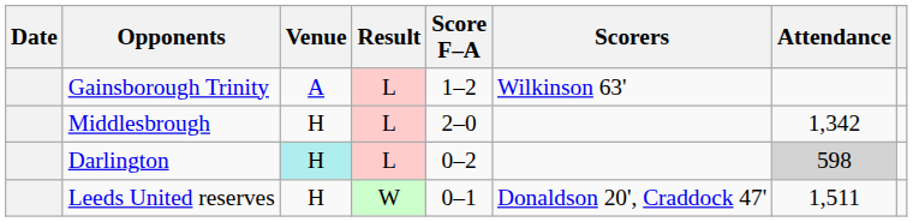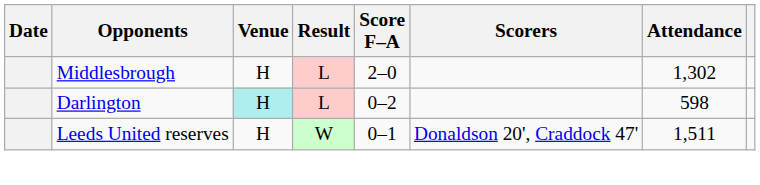 <table class="wikitable plainrowheaders sortable" style="text-align:center">
 <tr>
 <th scope=col>Date</th>
 <th scope=col>Opponents</th>
 <th scope=col>Venue</th>
 <th scope=col>Result</th>
 <th scope=col>Score<br>F–A</th>
 <th scope=col class=unsortable>Scorers</th>
 <th scope=col>Attendance</th>
 <th scope=col class=unsortable></th>
 </tr>
 <tr>
 <th scope=row></th>
-<td align=left><a href='#'>Gainsborough Trinity</a></td>
-<td><a href='#'>A</a></td>
-<td style="background-color:#FFCCCC">L</td>
-<td>1–2</td>
-<td align=left><a href='#'>Wilkinson</a> 63'</td>
-<td></td>
-<td></td>
-</tr>
-<tr>
-<th scope=row></th>
 <td align=left><a href='#'>Middlesbrough</a></td>
 <td>H</td>
 <td style="background-color:#FFCCCC">L</td>
 <td>2–0</td>
 <td align=left></td>
-<td>1,342</td>
+<td>1,302</td>
 <td></td>
 </tr>
 <tr>
 <th scope=row></th>
 <td align=left><a href='#'>Darlington</a></td>
 <td style="background: paleturquoise;">H</td>
 <td style="background-color:#FFCCCC">L</td>
 <td>0–2</td>
 <td align=left></td>
-<td style="background: lightgrey;">598</td>
+<td>598</td>
 <td></td>
 </tr>
 <tr>
 <th scope=row></th>
 <td align=left><a href='#'>Leeds United</a> reserves</td>
 <td>H</td>
 <td style="background-color:#CCFFCC">W</td>
 <td>0–1</td>
 <td align=left><a href='#'>Donaldson</a> 20', <a href='#'>Craddock</a> 47'</td>
 <td>1,511</td>
 <td></td>
 </tr>
 </table>
